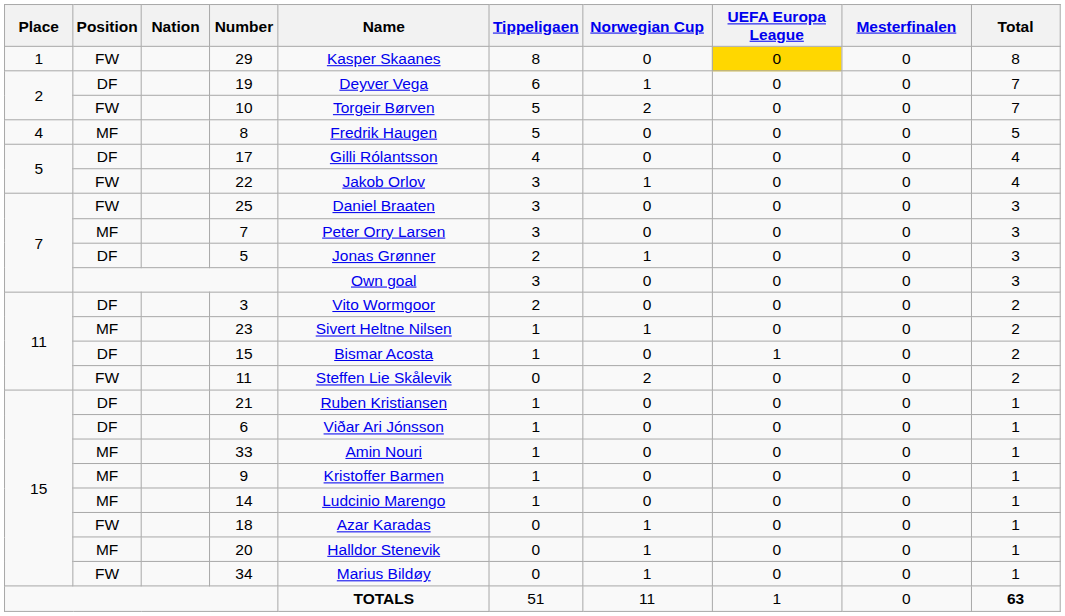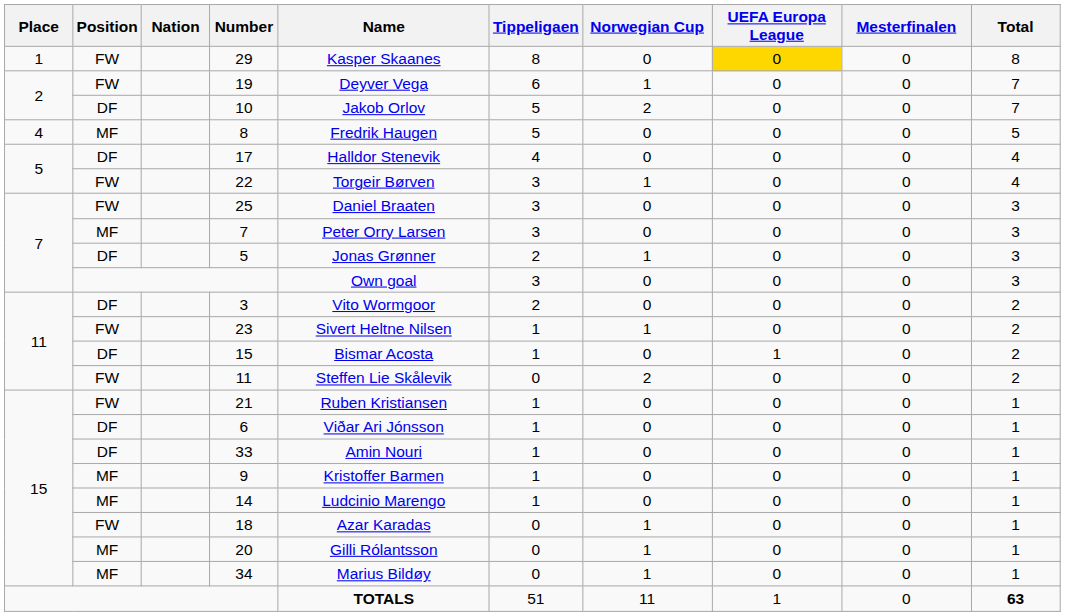 <table class="wikitable" style="font-size: 95%; text-align: center;">
 <tr>
 <th width=60>Place</th>
 <th width=60>Position</th>
 <th width=60>Nation</th>
 <th width=60>Number</th>
 <th width=200>Name</th>
 <th width=80><a href='#'>Tippeligaen</a></th>
 <th width=120><a href='#'>Norwegian Cup</a></th>
 <th width=120><a href='#'>UEFA Europa League</a></th>
 <th width=120><a href='#'>Mesterfinalen</a></th>
 <th width=80><strong>Total</strong></th>
 </tr>
 <tr>
 <td>1</td>
 <td>FW</td>
 <td></td>
 <td>29</td>
 <td><a href='#'>Kasper Skaanes</a></td>
 <td>8</td>
 <td>0</td>
 <td style="background: gold;">0</td>
 <td>0</td>
 <td>8</td>
 </tr>
 <tr>
 <td rowspan="2">2</td>
-<td>DF</td>
+<td>FW</td>
 <td></td>
 <td>19</td>
 <td><a href='#'>Deyver Vega</a></td>
 <td>6</td>
 <td>1</td>
 <td>0</td>
 <td>0</td>
 <td>7</td>
 </tr>
 <tr>
-<td>FW</td>
+<td>DF</td>
 <td></td>
 <td>10</td>
-<td><a href='#'>Torgeir Børven</a></td>
+<td><a href='#'>Jakob Orlov</a></td>
 <td>5</td>
 <td>2</td>
 <td>0</td>
 <td>0</td>
 <td>7</td>
 </tr>
 <tr>
 <td>4</td>
 <td>MF</td>
 <td></td>
 <td>8</td>
 <td><a href='#'>Fredrik Haugen</a></td>
 <td>5</td>
 <td>0</td>
 <td>0</td>
 <td>0</td>
 <td>5</td>
 </tr>
 <tr>
 <td rowspan="2">5</td>
 <td>DF</td>
 <td></td>
 <td>17</td>
-<td><a href='#'>Gilli Rólantsson</a></td>
+<td><a href='#'>Halldor Stenevik</a></td>
 <td>4</td>
 <td>0</td>
 <td>0</td>
 <td>0</td>
 <td>4</td>
 </tr>
 <tr>
 <td>FW</td>
 <td></td>
 <td>22</td>
-<td><a href='#'>Jakob Orlov</a></td>
+<td><a href='#'>Torgeir Børven</a></td>
 <td>3</td>
 <td>1</td>
 <td>0</td>
 <td>0</td>
 <td>4</td>
 </tr>
 <tr>
 <td rowspan="4">7</td>
 <td>FW</td>
 <td></td>
 <td>25</td>
 <td><a href='#'>Daniel Braaten</a></td>
 <td>3</td>
 <td>0</td>
 <td>0</td>
 <td>0</td>
 <td>3</td>
 </tr>
 <tr>
 <td>MF</td>
 <td></td>
 <td>7</td>
 <td><a href='#'>Peter Orry Larsen</a></td>
 <td>3</td>
 <td>0</td>
 <td>0</td>
 <td>0</td>
 <td>3</td>
 </tr>
 <tr>
 <td>DF</td>
 <td></td>
 <td>5</td>
 <td><a href='#'>Jonas Grønner</a></td>
 <td>2</td>
 <td>1</td>
 <td>0</td>
 <td>0</td>
 <td>3</td>
 </tr>
 <tr>
 <td colspan="3"></td>
 <td><a href='#'>Own goal</a></td>
 <td>3</td>
 <td>0</td>
 <td>0</td>
 <td>0</td>
 <td>3</td>
 </tr>
 <tr>
 <td rowspan="4">11</td>
 <td>DF</td>
 <td></td>
 <td>3</td>
 <td><a href='#'>Vito Wormgoor</a></td>
 <td>2</td>
 <td>0</td>
 <td>0</td>
 <td>0</td>
 <td>2</td>
 </tr>
 <tr>
-<td>MF</td>
+<td>FW</td>
 <td></td>
 <td>23</td>
 <td><a href='#'>Sivert Heltne Nilsen</a></td>
 <td>1</td>
 <td>1</td>
 <td>0</td>
 <td>0</td>
 <td>2</td>
 </tr>
 <tr>
 <td>DF</td>
 <td></td>
 <td>15</td>
 <td><a href='#'>Bismar Acosta</a></td>
 <td>1</td>
 <td>0</td>
 <td>1</td>
 <td>0</td>
 <td>2</td>
 </tr>
 <tr>
 <td>FW</td>
 <td></td>
 <td>11</td>
 <td><a href='#'>Steffen Lie Skålevik</a></td>
 <td>0</td>
 <td>2</td>
 <td>0</td>
 <td>0</td>
 <td>2</td>
 </tr>
 <tr>
 <td rowspan="8">15</td>
-<td>DF</td>
+<td>FW</td>
 <td></td>
 <td>21</td>
 <td><a href='#'>Ruben Kristiansen</a></td>
 <td>1</td>
 <td>0</td>
 <td>0</td>
 <td>0</td>
 <td>1</td>
 </tr>
 <tr>
 <td>DF</td>
 <td></td>
 <td>6</td>
 <td><a href='#'>Viðar Ari Jónsson</a></td>
 <td>1</td>
 <td>0</td>
 <td>0</td>
 <td>0</td>
 <td>1</td>
 </tr>
 <tr>
-<td>MF</td>
+<td>DF</td>
 <td></td>
 <td>33</td>
 <td><a href='#'>Amin Nouri</a></td>
 <td>1</td>
 <td>0</td>
 <td>0</td>
 <td>0</td>
 <td>1</td>
 </tr>
 <tr>
 <td>MF</td>
 <td></td>
 <td>9</td>
 <td><a href='#'>Kristoffer Barmen</a></td>
 <td>1</td>
 <td>0</td>
 <td>0</td>
 <td>0</td>
 <td>1</td>
 </tr>
 <tr>
 <td>MF</td>
 <td></td>
 <td>14</td>
 <td><a href='#'>Ludcinio Marengo</a></td>
 <td>1</td>
 <td>0</td>
 <td>0</td>
 <td>0</td>
 <td>1</td>
 </tr>
 <tr>
 <td>FW</td>
 <td></td>
 <td>18</td>
 <td><a href='#'>Azar Karadas</a></td>
 <td>0</td>
 <td>1</td>
 <td>0</td>
 <td>0</td>
 <td>1</td>
 </tr>
 <tr>
 <td>MF</td>
 <td></td>
 <td>20</td>
-<td><a href='#'>Halldor Stenevik</a></td>
+<td><a href='#'>Gilli Rólantsson</a></td>
 <td>0</td>
 <td>1</td>
 <td>0</td>
 <td>0</td>
 <td>1</td>
 </tr>
 <tr>
-<td>FW</td>
+<td>MF</td>
 <td></td>
 <td>34</td>
 <td><a href='#'>Marius Bildøy</a></td>
 <td>0</td>
 <td>1</td>
 <td>0</td>
 <td>0</td>
 <td>1</td>
 </tr>
 <tr>
 <td colspan="4"></td>
 <td><strong>TOTALS</strong></td>
 <td>51</td>
 <td>11</td>
 <td>1</td>
 <td>0</td>
 <td><strong>63</strong></td>
 </tr>
 </table>
